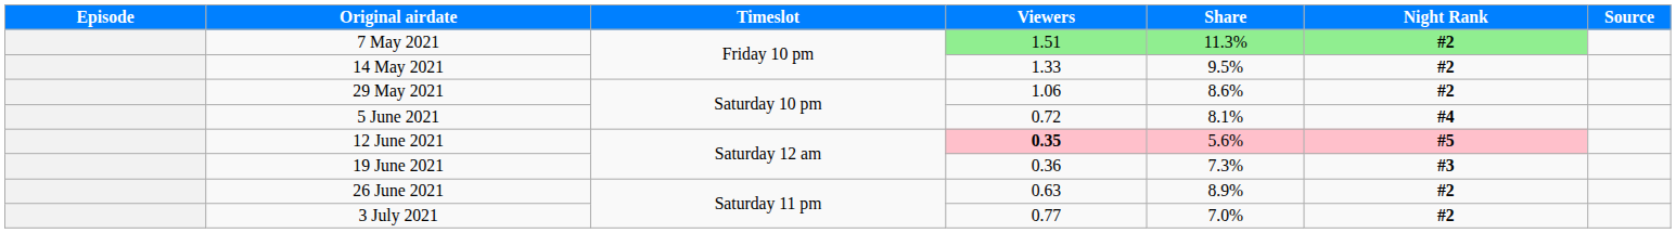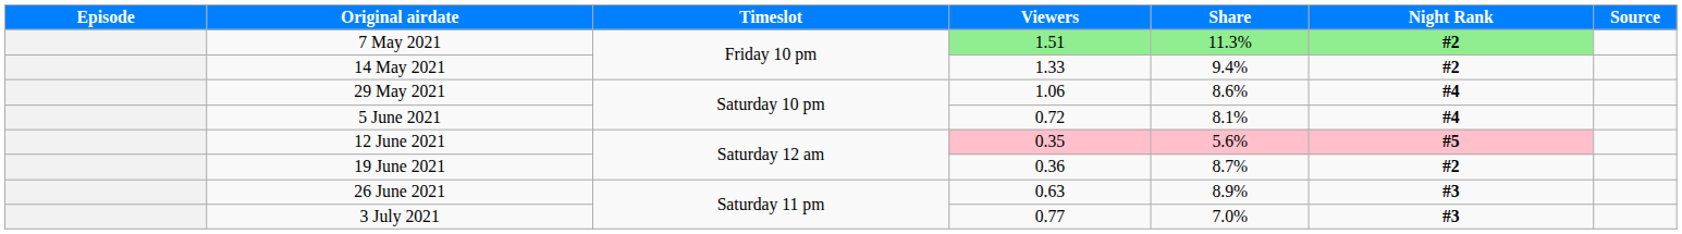 <table class="wikitable plainrowheaders" style="text-align:center; line-height:16px; width:99%;">
 <tr>
 <th scope="col" style="background:#0080FF; color:white;">Episode</th>
 <th scope="col" style="background:#0080FF; color:white;">Original airdate</th>
 <th scope="col" style="background:#0080FF; color:white;">Timeslot</th>
 <th style="background:#0080FF; color:white;">Viewers<br></th>
 <th style="background:#0080FF; color:white;">Share</th>
 <th style="background:#0080FF; color:white;">Night Rank</th>
 <th scope="col" style="background:#0080FF; color:white; width:05%;">Source</th>
 </tr>
 <tr>
 <th scope="row" style="text-align:center"></th>
 <td>7 May 2021</td>
 <td rowspan=2>Friday 10 pm</td>
 <td bgcolor=#90EE90>1.51</td>
 <td bgcolor=#90EE90>11.3%</td>
 <td bgcolor=#90EE90><strong>#2</strong></td>
 <td></td>
 </tr>
 <tr>
 <th scope="row" style="text-align:center"></th>
 <td>14 May 2021</td>
 <td>1.33</td>
-<td>9.5%</td>
+<td>9.4%</td>
 <td><strong>#2</strong></td>
 <td></td>
 </tr>
 <tr>
 <th scope="row" style="text-align:center"></th>
 <td>29 May 2021</td>
 <td rowspan=2>Saturday 10 pm</td>
 <td>1.06</td>
 <td>8.6%</td>
-<td><strong>#2</strong></td>
+<td><strong>#4</strong></td>
 <td></td>
 </tr>
 <tr>
 <th scope="row" style="text-align:center"></th>
 <td>5 June 2021</td>
 <td>0.72</td>
 <td>8.1%</td>
 <td><strong>#4</strong></td>
 <td></td>
 </tr>
 <tr>
 <th scope="row" style="text-align:center"></th>
 <td>12 June 2021</td>
 <td rowspan=2>Saturday 12 am</td>
-<td bgcolor=#FFC0CB><strong>0.35</strong></td>
+<td bgcolor=#FFC0CB>0.35</td>
 <td bgcolor=#FFC0CB>5.6%</td>
 <td bgcolor=#FFC0CB><strong>#5</strong></td>
 <td></td>
 </tr>
 <tr>
 <th scope="row" style="text-align:center"></th>
 <td>19 June 2021</td>
 <td>0.36</td>
-<td>7.3%</td>
-<td><strong>#3</strong></td>
+<td>8.7%</td>
+<td><strong>#2</strong></td>
 <td></td>
 </tr>
 <tr>
 <th scope="row" style="text-align:center"></th>
 <td>26 June 2021</td>
 <td rowspan=2>Saturday 11 pm</td>
 <td>0.63</td>
 <td>8.9%</td>
-<td><strong>#2</strong></td>
+<td><strong>#3</strong></td>
 <td></td>
 </tr>
 <tr>
 <th scope="row" style="text-align:center"></th>
 <td>3 July 2021</td>
 <td>0.77</td>
 <td>7.0%</td>
-<td><strong>#2</strong></td>
+<td><strong>#3</strong></td>
 <td></td>
 </tr>
 </table>
